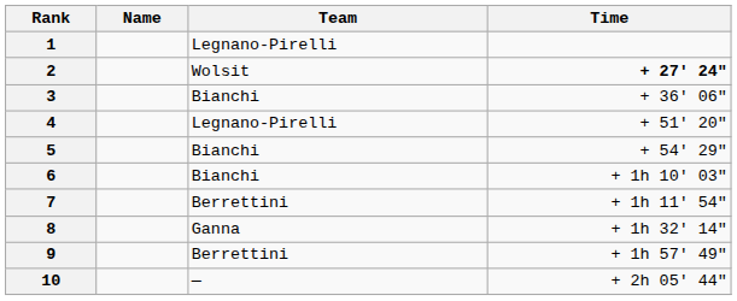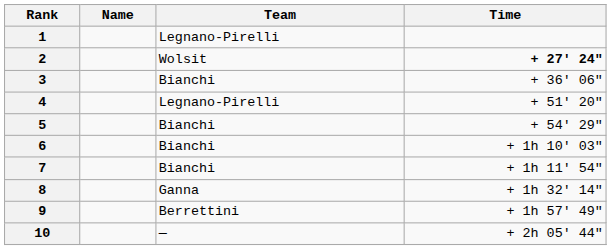 <table class="wikitable" style="width:45em;margin-bottom:0;">
 <tr>
 <th>Rank</th>
 <th>Name</th>
 <th>Team</th>
 <th>Time</th>
 </tr>
 <tr>
 <th style="text-align:center">1</th>
 <td></td>
 <td>Legnano-Pirelli</td>
 <td align="right"></td>
 </tr>
 <tr>
 <th style="text-align:center">2</th>
 <td></td>
 <td>Wolsit</td>
 <td align="right"><strong>+ 27' 24"</strong></td>
 </tr>
 <tr>
 <th style="text-align:center">3</th>
 <td></td>
 <td>Bianchi</td>
 <td align="right">+ 36' 06"</td>
 </tr>
 <tr>
 <th style="text-align:center">4</th>
 <td></td>
 <td>Legnano-Pirelli</td>
 <td align="right">+ 51' 20"</td>
 </tr>
 <tr>
 <th style="text-align:center">5</th>
 <td></td>
 <td>Bianchi</td>
 <td align="right">+ 54' 29"</td>
 </tr>
 <tr>
 <th style="text-align:center">6</th>
 <td></td>
 <td>Bianchi</td>
 <td align="right">+ 1h 10' 03"</td>
 </tr>
 <tr>
 <th style="text-align:center">7</th>
 <td></td>
-<td>Berrettini</td>
+<td>Bianchi</td>
 <td align="right">+ 1h 11' 54"</td>
 </tr>
 <tr>
 <th style="text-align:center">8</th>
 <td></td>
 <td>Ganna</td>
 <td align="right">+ 1h 32' 14"</td>
 </tr>
 <tr>
 <th style="text-align:center">9</th>
 <td></td>
 <td>Berrettini</td>
 <td align="right">+ 1h 57' 49"</td>
 </tr>
 <tr>
 <th style="text-align:center">10</th>
 <td></td>
 <td>—</td>
 <td align="right">+ 2h 05' 44"</td>
 </tr>
 <tr>
 </tr>
 </table>
